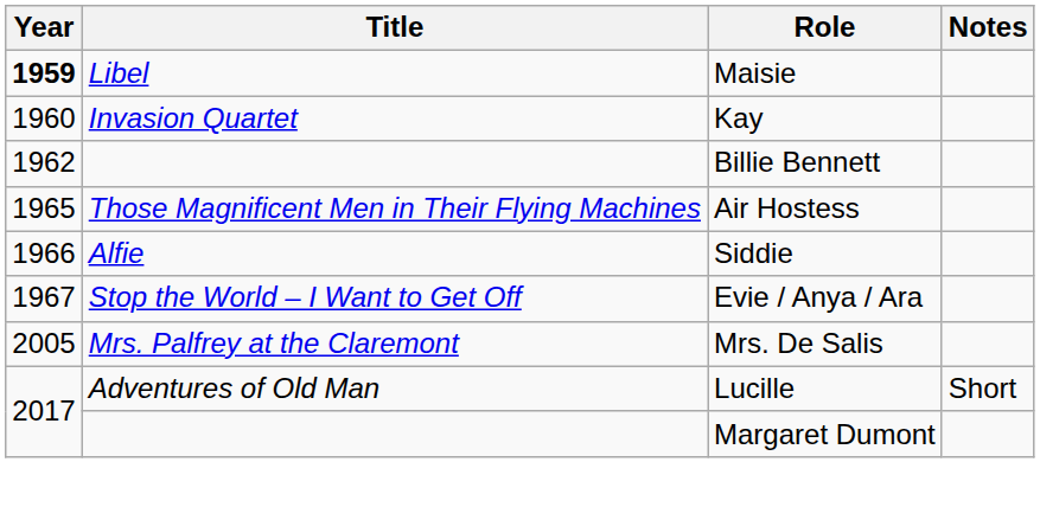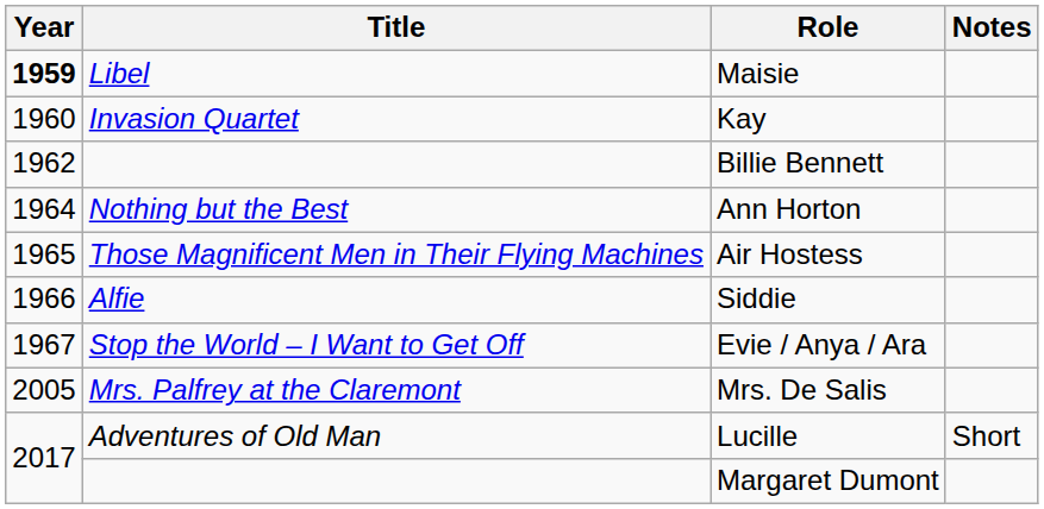 <table class="wikitable sortable">
 <tr>
 <th>Year</th>
 <th>Title</th>
 <th>Role</th>
 <th class="unsortable">Notes</th>
 </tr>
 <tr>
 <td><strong>1959</strong></td>
 <td><em><a href='#'>Libel</a></em></td>
 <td>Maisie</td>
 <td></td>
 </tr>
 <tr>
 <td>1960</td>
 <td><em><a href='#'>Invasion Quartet</a></em></td>
 <td>Kay</td>
 <td></td>
 </tr>
 <tr>
 <td>1962</td>
 <td><em></em></td>
 <td>Billie Bennett</td>
+<td></td>
+</tr>
+<tr>
+<td>1964</td>
+<td><em><a href='#'>Nothing but the Best</a></em></td>
+<td>Ann Horton</td>
 <td></td>
 </tr>
 <tr>
 <td>1965</td>
 <td><em><a href='#'>Those Magnificent Men in Their Flying Machines</a></em></td>
 <td>Air Hostess</td>
 <td></td>
 </tr>
 <tr>
 <td>1966</td>
 <td><em><a href='#'>Alfie</a></em></td>
 <td>Siddie</td>
 <td></td>
 </tr>
 <tr>
 <td>1967</td>
 <td><em><a href='#'>Stop the World – I Want to Get Off</a></em></td>
 <td>Evie / Anya / Ara</td>
 <td></td>
 </tr>
 <tr>
 <td>2005</td>
 <td><em><a href='#'>Mrs. Palfrey at the Claremont</a></em></td>
 <td>Mrs. De Salis</td>
 <td></td>
 </tr>
 <tr>
 <td rowspan=2>2017</td>
 <td><em>Adventures of Old Man</em></td>
 <td>Lucille</td>
 <td>Short</td>
 </tr>
 <tr>
 <td><em></em></td>
 <td>Margaret Dumont</td>
 <td></td>
 </tr>
 </table>
